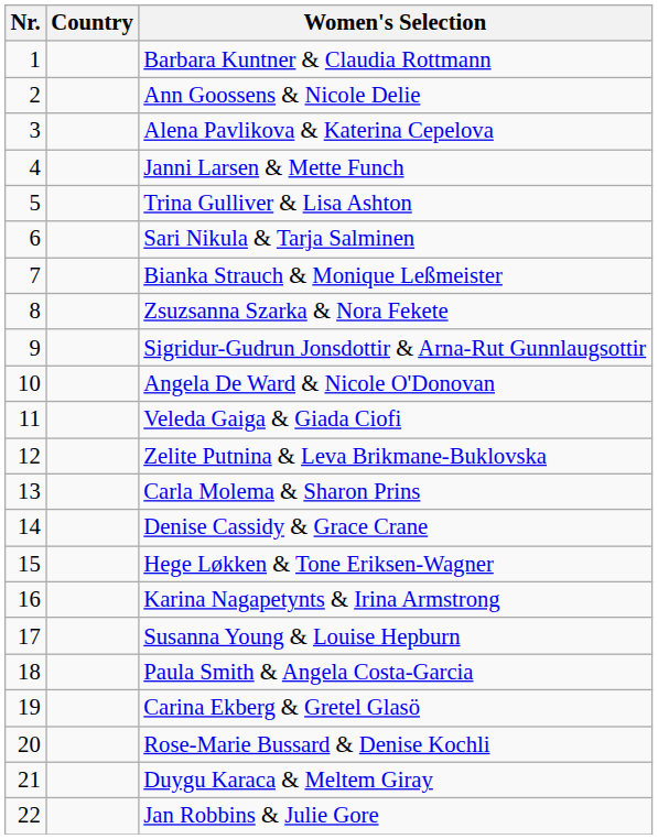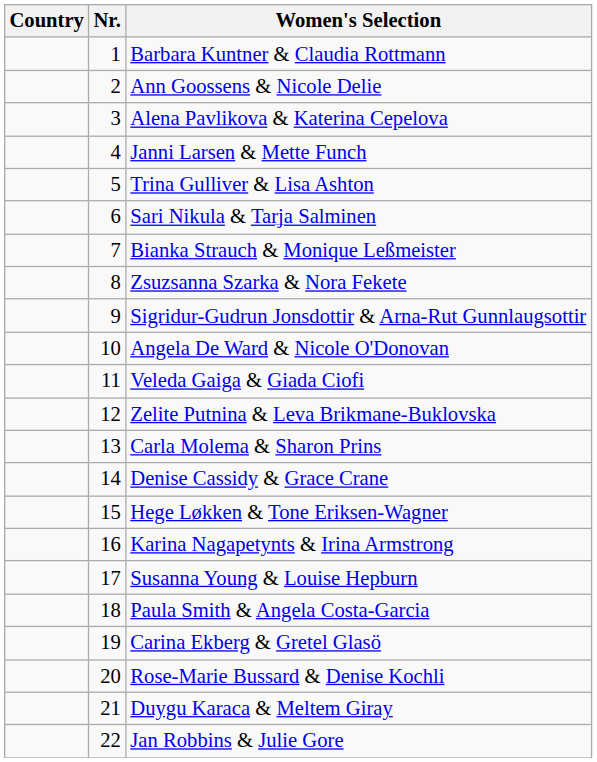 <table class="wikitable">
 <tr>
+<th>Country</th>
 <th>Nr.</th>
-<th>Country</th>
 <th>Women's Selection</th>
 </tr>
 <tr>
+<td></td>
 <td align=right>1</td>
-<td></td>
 <td><a href='#'>Barbara Kuntner</a> & <a href='#'>Claudia Rottmann</a></td>
 </tr>
 <tr>
+<td></td>
 <td align=right>2</td>
-<td></td>
 <td><a href='#'>Ann Goossens</a> & <a href='#'>Nicole Delie</a></td>
 </tr>
 <tr>
+<td></td>
 <td align=right>3</td>
-<td></td>
 <td><a href='#'>Alena Pavlikova</a> & <a href='#'>Katerina Cepelova</a></td>
 </tr>
 <tr>
+<td></td>
 <td align=right>4</td>
-<td></td>
 <td><a href='#'>Janni Larsen</a> & <a href='#'>Mette Funch</a></td>
 </tr>
 <tr>
+<td></td>
 <td align=right>5</td>
-<td></td>
 <td><a href='#'>Trina Gulliver</a> & <a href='#'>Lisa Ashton</a></td>
 </tr>
 <tr>
+<td></td>
 <td align=right>6</td>
-<td></td>
 <td><a href='#'>Sari Nikula</a> & <a href='#'>Tarja Salminen</a></td>
 </tr>
 <tr>
+<td></td>
 <td align=right>7</td>
-<td></td>
 <td><a href='#'>Bianka Strauch</a> & <a href='#'>Monique Leßmeister</a></td>
 </tr>
 <tr>
+<td></td>
 <td align=right>8</td>
-<td></td>
 <td><a href='#'>Zsuzsanna Szarka</a> & <a href='#'>Nora Fekete</a></td>
 </tr>
 <tr>
+<td></td>
 <td align=right>9</td>
-<td></td>
 <td><a href='#'>Sigridur-Gudrun Jonsdottir</a> & <a href='#'>Arna-Rut Gunnlaugsottir</a></td>
 </tr>
 <tr>
+<td></td>
 <td align=right>10</td>
-<td></td>
 <td><a href='#'>Angela De Ward</a> & <a href='#'>Nicole O'Donovan</a></td>
 </tr>
 <tr>
+<td></td>
 <td align=right>11</td>
-<td></td>
 <td><a href='#'>Veleda Gaiga</a> & <a href='#'>Giada Ciofi</a></td>
 </tr>
 <tr>
+<td></td>
 <td align=right>12</td>
-<td></td>
 <td><a href='#'>Zelite Putnina</a> & <a href='#'>Leva Brikmane-Buklovska</a></td>
 </tr>
 <tr>
+<td></td>
 <td align=right>13</td>
-<td></td>
 <td><a href='#'>Carla Molema</a> & <a href='#'>Sharon Prins</a></td>
 </tr>
 <tr>
+<td></td>
 <td align=right>14</td>
-<td></td>
 <td><a href='#'>Denise Cassidy</a> & <a href='#'>Grace Crane</a></td>
 </tr>
 <tr>
+<td></td>
 <td align=right>15</td>
-<td></td>
 <td><a href='#'>Hege Løkken</a> & <a href='#'>Tone Eriksen-Wagner</a></td>
 </tr>
 <tr>
+<td></td>
 <td align=right>16</td>
-<td></td>
 <td><a href='#'>Karina Nagapetynts</a> & <a href='#'>Irina Armstrong</a></td>
 </tr>
 <tr>
+<td></td>
 <td align=right>17</td>
-<td></td>
 <td><a href='#'>Susanna Young</a> & <a href='#'>Louise Hepburn</a></td>
 </tr>
 <tr>
+<td></td>
 <td align=right>18</td>
-<td></td>
 <td><a href='#'>Paula Smith</a> & <a href='#'>Angela Costa-Garcia</a></td>
 </tr>
 <tr>
+<td></td>
 <td align=right>19</td>
-<td></td>
 <td><a href='#'>Carina Ekberg</a> & <a href='#'>Gretel Glasö</a></td>
 </tr>
 <tr>
+<td></td>
 <td align=right>20</td>
-<td></td>
 <td><a href='#'>Rose-Marie Bussard</a> & <a href='#'>Denise Kochli</a></td>
 </tr>
 <tr>
+<td></td>
 <td align=right>21</td>
-<td></td>
 <td><a href='#'>Duygu Karaca</a> & <a href='#'>Meltem Giray</a></td>
 </tr>
 <tr>
+<td></td>
 <td align=right>22</td>
-<td></td>
 <td><a href='#'>Jan Robbins</a> & <a href='#'>Julie Gore</a></td>
 </tr>
 </table>
